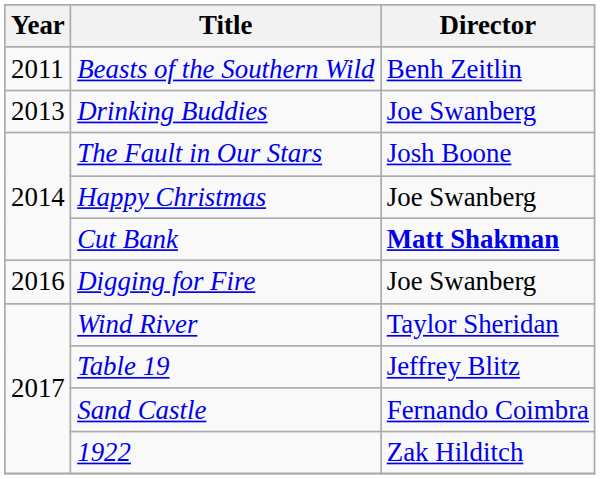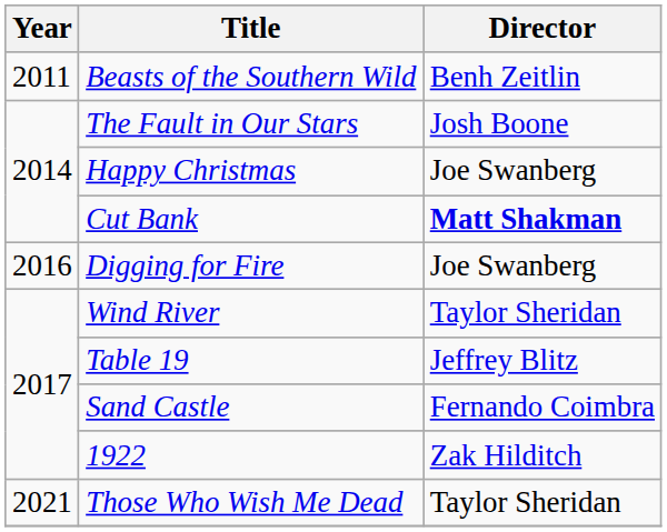 <table class="wikitable plainrowheaders">
 <tr>
 <th>Year</th>
 <th>Title</th>
 <th>Director</th>
 </tr>
 <tr>
 <td>2011</td>
 <td><em><a href='#'>Beasts of the Southern Wild</a></em></td>
 <td><a href='#'>Benh Zeitlin</a></td>
-</tr>
-<tr>
-<td>2013</td>
-<td><em><a href='#'>Drinking Buddies</a></em></td>
-<td><a href='#'>Joe Swanberg</a></td>
 </tr>
 <tr>
 <td rowspan=3>2014</td>
 <td><em><a href='#'>The Fault in Our Stars</a></em></td>
 <td><a href='#'>Josh Boone</a></td>
 </tr>
 <tr>
 <td><em><a href='#'>Happy Christmas</a></em></td>
 <td>Joe Swanberg</td>
 </tr>
 <tr>
 <td><em><a href='#'>Cut Bank</a></em></td>
 <td><strong><a href='#'>Matt Shakman</a></strong></td>
 </tr>
 <tr>
 <td>2016</td>
 <td><em><a href='#'>Digging for Fire</a></em></td>
 <td>Joe Swanberg</td>
 </tr>
 <tr>
 <td rowspan=4>2017</td>
 <td><em><a href='#'>Wind River</a></em></td>
 <td><a href='#'>Taylor Sheridan</a></td>
 </tr>
 <tr>
 <td><em><a href='#'>Table 19</a></em></td>
 <td><a href='#'>Jeffrey Blitz</a></td>
 </tr>
 <tr>
 <td><em><a href='#'>Sand Castle</a></em></td>
 <td><a href='#'>Fernando Coimbra</a></td>
 </tr>
 <tr>
 <td><em><a href='#'>1922</a></em></td>
 <td><a href='#'>Zak Hilditch</a></td>
 </tr>
 <tr>
+<td>2021</td>
+<td><em><a href='#'>Those Who Wish Me Dead</a></em></td>
+<td>Taylor Sheridan</td>
+</tr>
+<tr>
 </tr>
 </table>
